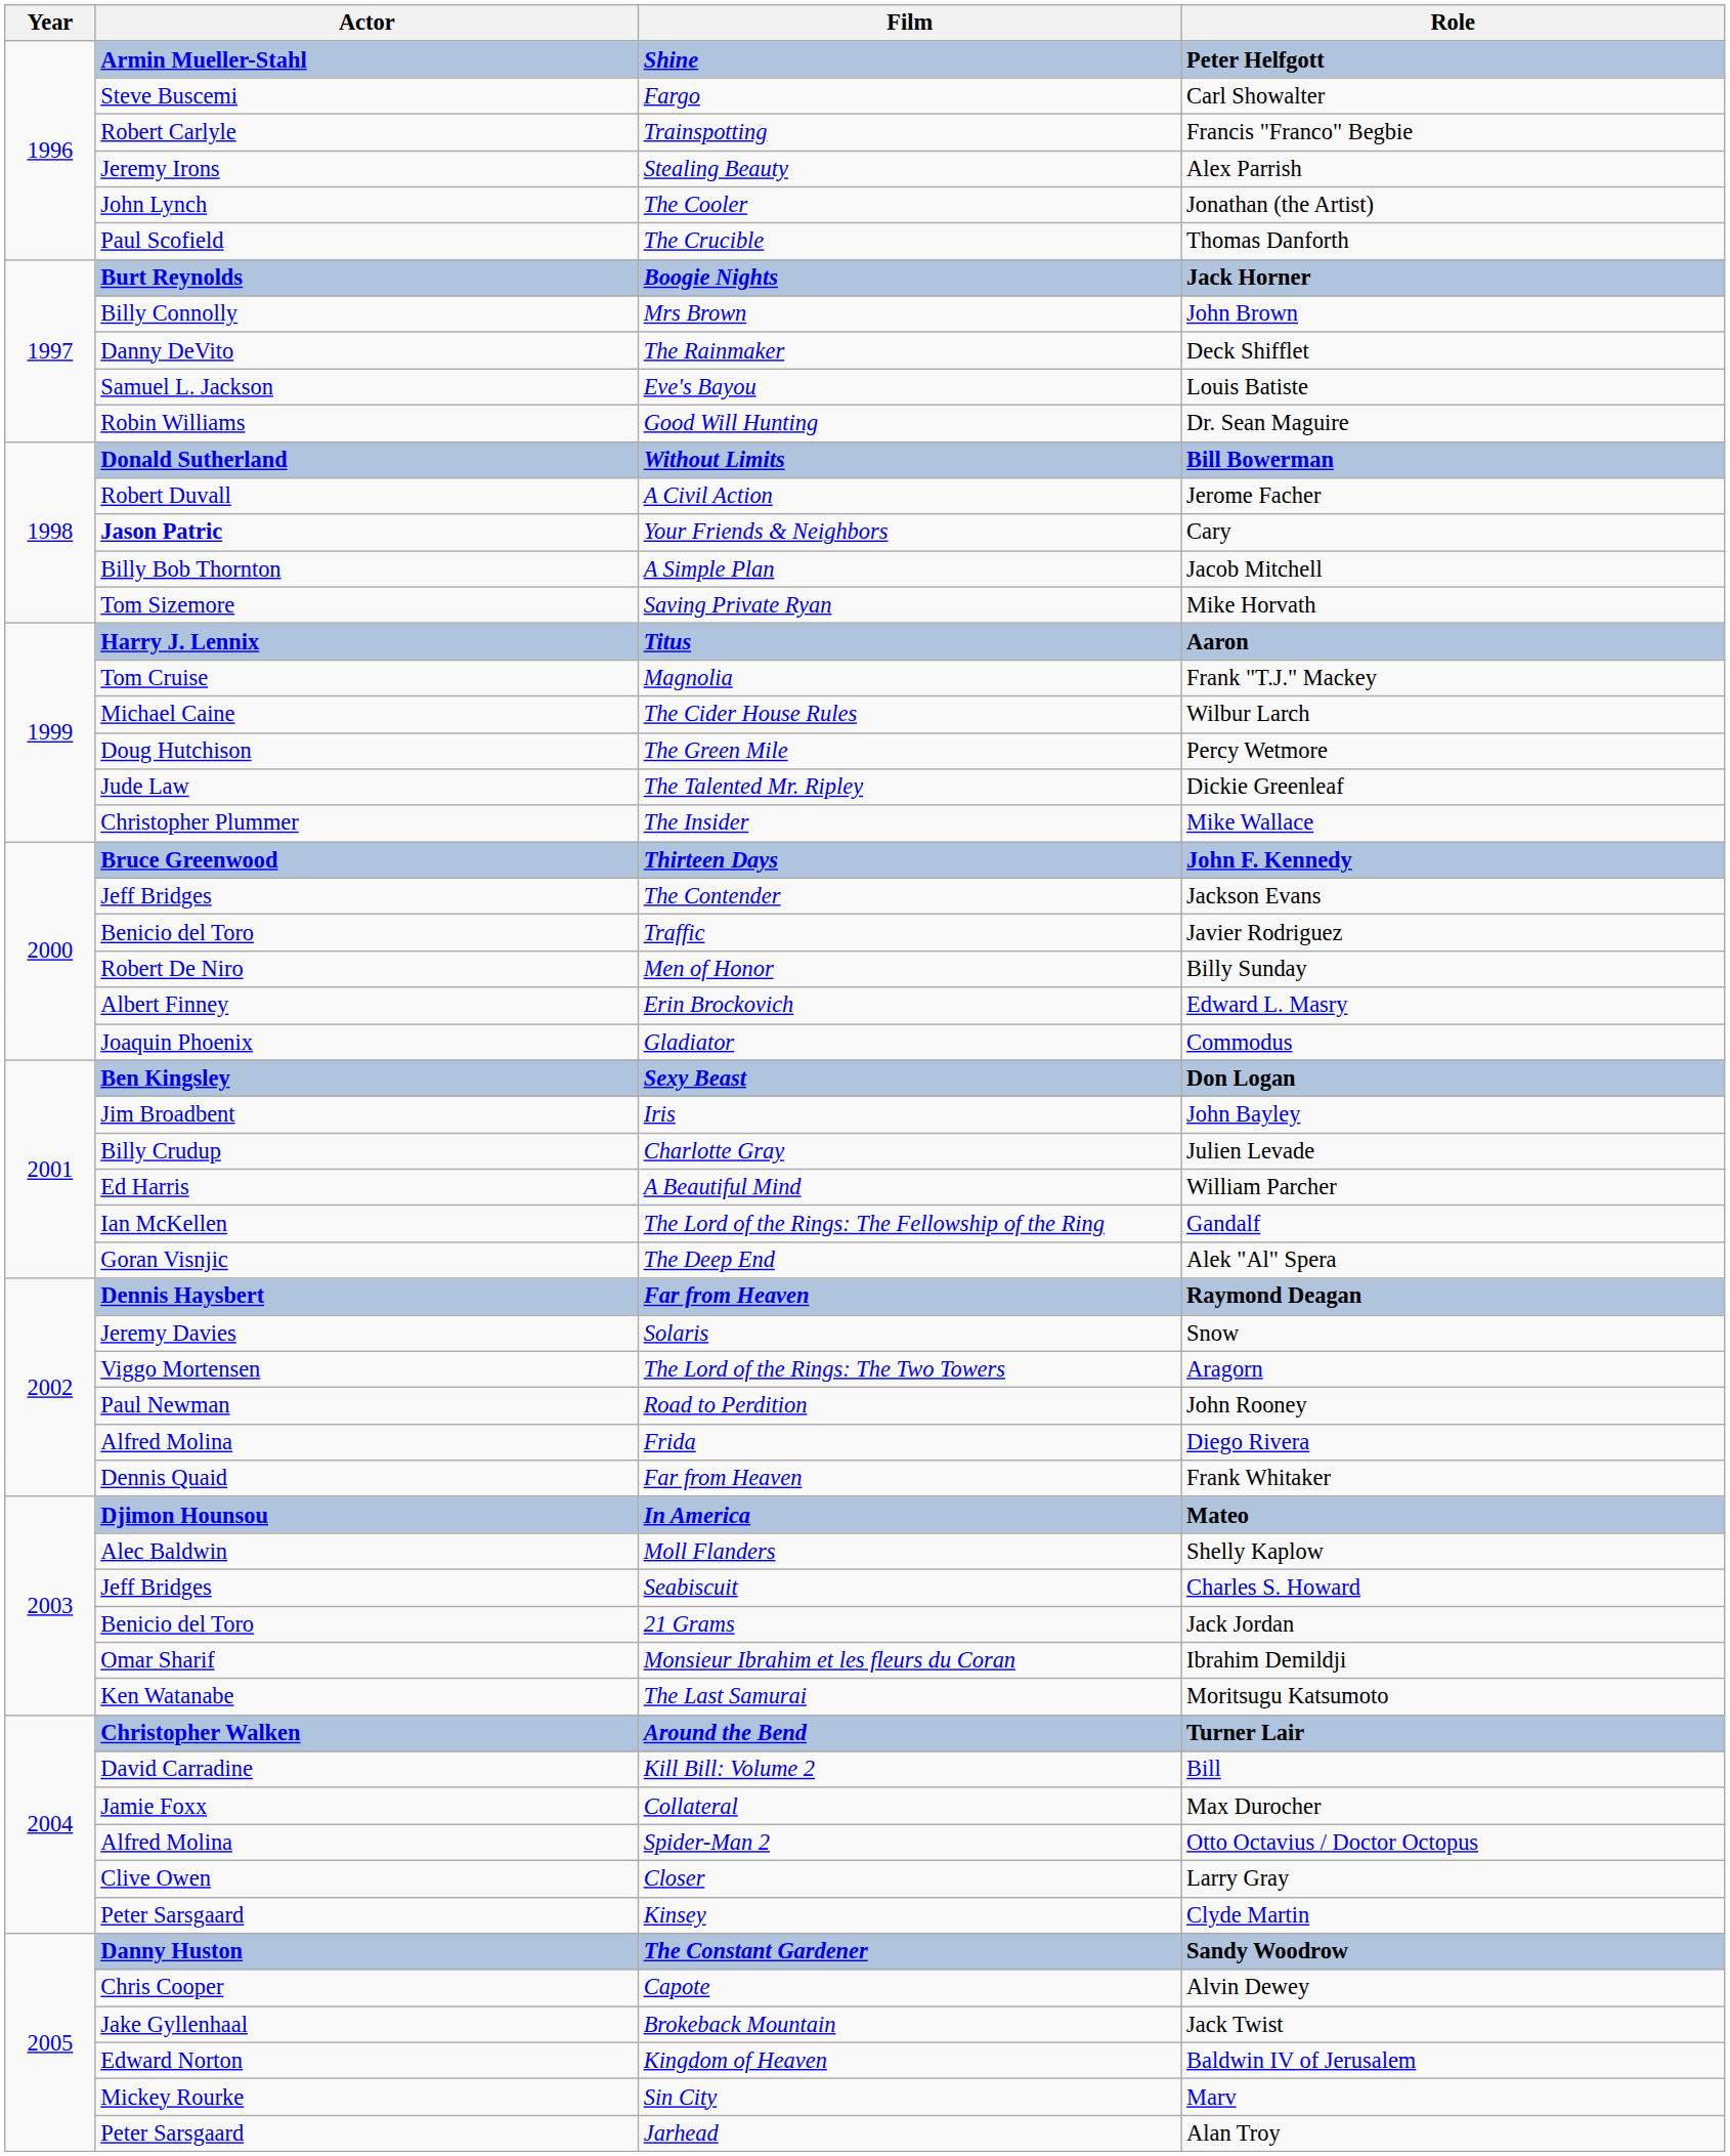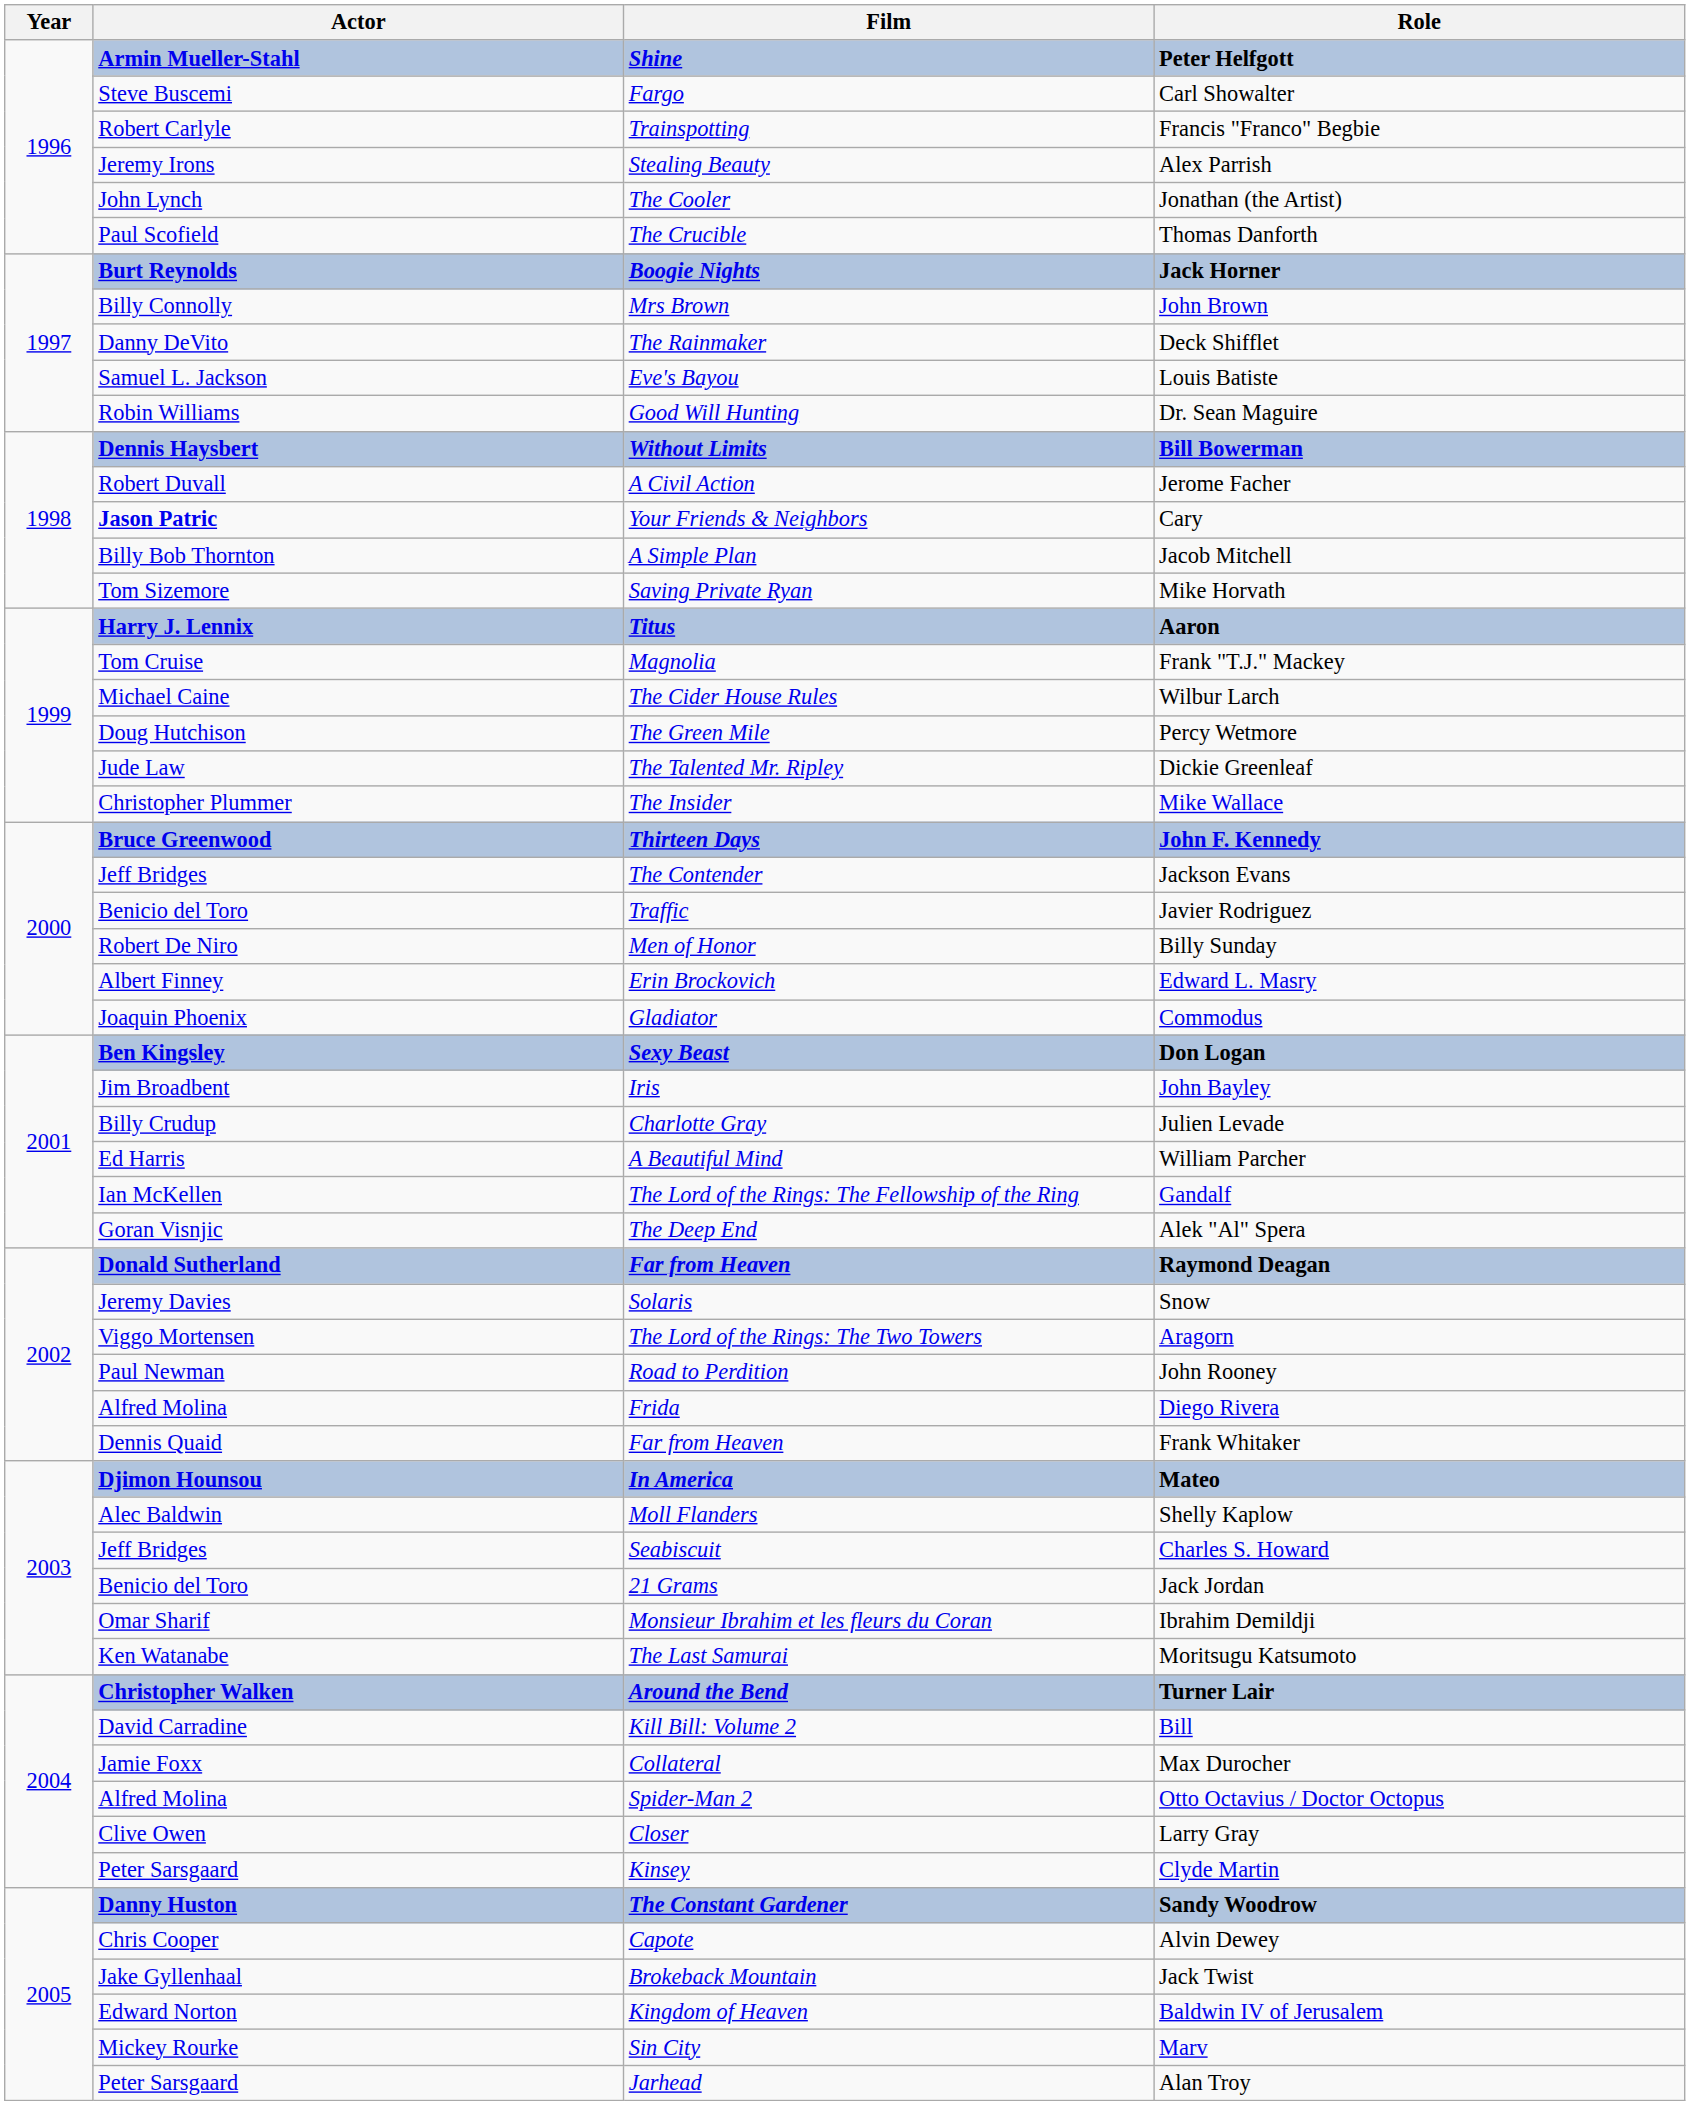 <table class="wikitable" width="95%" cellpadding="5">
 <tr>
 <th width="5%">Year</th>
 <th width="30%">Actor</th>
 <th width="30%">Film</th>
 <th width="30%">Role</th>
 </tr>
 <tr>
 <td rowspan="6" style="text-align:center;"><a href='#'>1996</a><br></td>
 <td style="background:#B0C4DE;"><strong><a href='#'>Armin Mueller-Stahl</a></strong></td>
 <td style="background:#B0C4DE;"><strong><em><a href='#'>Shine</a></em></strong></td>
 <td style="background:#B0C4DE;"><strong>Peter Helfgott </strong></td>
 </tr>
 <tr>
 <td><a href='#'>Steve Buscemi</a></td>
 <td><em><a href='#'>Fargo</a></em></td>
 <td>Carl Showalter</td>
 </tr>
 <tr>
 <td><a href='#'>Robert Carlyle</a></td>
 <td><em><a href='#'>Trainspotting</a></em></td>
 <td>Francis "Franco" Begbie</td>
 </tr>
 <tr>
 <td><a href='#'>Jeremy Irons</a></td>
 <td><em><a href='#'>Stealing Beauty</a></em></td>
 <td>Alex Parrish</td>
 </tr>
 <tr>
 <td><a href='#'>John Lynch</a></td>
 <td><em><a href='#'>The Cooler</a></em></td>
 <td>Jonathan (the Artist)</td>
 </tr>
 <tr>
 <td><a href='#'>Paul Scofield</a></td>
 <td><em><a href='#'>The Crucible</a></em></td>
 <td>Thomas Danforth</td>
 </tr>
 <tr>
 <td rowspan="5" style="text-align:center;"><a href='#'>1997</a><br></td>
 <td style="background:#B0C4DE;"><strong><a href='#'>Burt Reynolds</a></strong></td>
 <td style="background:#B0C4DE;"><strong><em><a href='#'>Boogie Nights</a></em></strong></td>
 <td style="background:#B0C4DE;"><strong>Jack Horner </strong></td>
 </tr>
 <tr>
 <td><a href='#'>Billy Connolly</a></td>
 <td><em><a href='#'>Mrs Brown</a></em></td>
 <td><a href='#'>John Brown</a></td>
 </tr>
 <tr>
 <td><a href='#'>Danny DeVito</a></td>
 <td><em><a href='#'>The Rainmaker</a></em></td>
 <td>Deck Shifflet</td>
 </tr>
 <tr>
 <td><a href='#'>Samuel L. Jackson</a></td>
 <td><em><a href='#'>Eve's Bayou</a></em></td>
 <td>Louis Batiste</td>
 </tr>
 <tr>
 <td><a href='#'>Robin Williams</a></td>
 <td><em><a href='#'>Good Will Hunting</a></em></td>
 <td>Dr. Sean Maguire</td>
 </tr>
 <tr>
 <td rowspan="5" style="text-align:center;"><a href='#'>1998</a><br></td>
-<td style="background:#B0C4DE;"><strong><a href='#'>Donald Sutherland</a></strong></td>
+<td style="background:#B0C4DE;"><strong><a href='#'>Dennis Haysbert</a></strong></td>
 <td style="background:#B0C4DE;"><strong><em><a href='#'>Without Limits</a></em></strong></td>
 <td style="background:#B0C4DE;"><strong><a href='#'>Bill Bowerman</a></strong></td>
 </tr>
 <tr>
 <td><a href='#'>Robert Duvall</a></td>
 <td><em><a href='#'>A Civil Action</a></em></td>
 <td>Jerome Facher</td>
 </tr>
 <tr>
 <td><strong><a href='#'>Jason Patric</a></strong></td>
 <td><em><a href='#'>Your Friends & Neighbors</a></em></td>
 <td>Cary</td>
 </tr>
 <tr>
 <td><a href='#'>Billy Bob Thornton</a></td>
 <td><em><a href='#'>A Simple Plan</a></em></td>
 <td>Jacob Mitchell</td>
 </tr>
 <tr>
 <td><a href='#'>Tom Sizemore</a></td>
 <td><em><a href='#'>Saving Private Ryan</a></em></td>
 <td>Mike Horvath</td>
 </tr>
 <tr>
 <td rowspan="6" style="text-align:center;"><a href='#'>1999</a><br></td>
 <td style="background:#B0C4DE;"><strong><a href='#'>Harry J. Lennix</a></strong></td>
 <td style="background:#B0C4DE;"><strong><em><a href='#'>Titus</a></em></strong></td>
 <td style="background:#B0C4DE;"><strong>Aaron</strong></td>
 </tr>
 <tr>
 <td><a href='#'>Tom Cruise</a></td>
 <td><em><a href='#'>Magnolia</a></em></td>
 <td>Frank "T.J." Mackey</td>
 </tr>
 <tr>
 <td><a href='#'>Michael Caine</a></td>
 <td><em><a href='#'>The Cider House Rules</a></em></td>
 <td>Wilbur Larch</td>
 </tr>
 <tr>
 <td><a href='#'>Doug Hutchison</a></td>
 <td><em><a href='#'>The Green Mile</a></em></td>
 <td>Percy Wetmore</td>
 </tr>
 <tr>
 <td><a href='#'>Jude Law</a></td>
 <td><em><a href='#'>The Talented Mr. Ripley</a></em></td>
 <td>Dickie Greenleaf</td>
 </tr>
 <tr>
 <td><a href='#'>Christopher Plummer</a></td>
 <td><em><a href='#'>The Insider</a></em></td>
 <td><a href='#'>Mike Wallace</a></td>
 </tr>
 <tr>
 <td rowspan="6" style="text-align:center;"><a href='#'>2000</a><br></td>
 <td style="background:#B0C4DE;"><strong><a href='#'>Bruce Greenwood</a></strong></td>
 <td style="background:#B0C4DE;"><strong><em><a href='#'>Thirteen Days</a></em></strong></td>
 <td style="background:#B0C4DE;"><strong><a href='#'>John F. Kennedy</a></strong></td>
 </tr>
 <tr>
 <td><a href='#'>Jeff Bridges</a></td>
 <td><em><a href='#'>The Contender</a></em></td>
 <td>Jackson Evans</td>
 </tr>
 <tr>
 <td><a href='#'>Benicio del Toro</a></td>
 <td><em><a href='#'>Traffic</a></em></td>
 <td>Javier Rodriguez</td>
 </tr>
 <tr>
 <td><a href='#'>Robert De Niro</a></td>
 <td><em><a href='#'>Men of Honor</a></em></td>
 <td>Billy Sunday</td>
 </tr>
 <tr>
 <td><a href='#'>Albert Finney</a></td>
 <td><em><a href='#'>Erin Brockovich</a></em></td>
 <td><a href='#'>Edward L. Masry</a></td>
 </tr>
 <tr>
 <td><a href='#'>Joaquin Phoenix</a></td>
 <td><em><a href='#'>Gladiator</a></em></td>
 <td><a href='#'>Commodus</a></td>
 </tr>
 <tr>
 <td rowspan="6" style="text-align:center;"><a href='#'>2001</a><br></td>
 <td style="background:#B0C4DE;"><strong><a href='#'>Ben Kingsley</a></strong></td>
 <td style="background:#B0C4DE;"><strong><em><a href='#'>Sexy Beast</a></em></strong></td>
 <td style="background:#B0C4DE;"><strong>Don Logan </strong></td>
 </tr>
 <tr>
 <td><a href='#'>Jim Broadbent</a></td>
 <td><em><a href='#'>Iris</a></em></td>
 <td><a href='#'>John Bayley</a></td>
 </tr>
 <tr>
 <td><a href='#'>Billy Crudup</a></td>
 <td><em><a href='#'>Charlotte Gray</a></em></td>
 <td>Julien Levade</td>
 </tr>
 <tr>
 <td><a href='#'>Ed Harris</a></td>
 <td><em><a href='#'>A Beautiful Mind</a></em></td>
 <td>William Parcher</td>
 </tr>
 <tr>
 <td><a href='#'>Ian McKellen</a></td>
 <td><em><a href='#'>The Lord of the Rings: The Fellowship of the Ring</a></em></td>
 <td><a href='#'>Gandalf</a></td>
 </tr>
 <tr>
 <td><a href='#'>Goran Visnjic</a></td>
 <td><em><a href='#'>The Deep End</a></em></td>
 <td>Alek "Al" Spera</td>
 </tr>
 <tr>
 <td rowspan="6" style="text-align:center;"><a href='#'>2002</a><br></td>
-<td style="background:#B0C4DE;"><strong><a href='#'>Dennis Haysbert</a></strong></td>
+<td style="background:#B0C4DE;"><strong><a href='#'>Donald Sutherland</a></strong></td>
 <td style="background:#B0C4DE;"><strong><em><a href='#'>Far from Heaven</a></em></strong></td>
 <td style="background:#B0C4DE;"><strong>Raymond Deagan</strong></td>
 </tr>
 <tr>
 <td><a href='#'>Jeremy Davies</a></td>
 <td><em><a href='#'>Solaris</a></em></td>
 <td>Snow</td>
 </tr>
 <tr>
 <td><a href='#'>Viggo Mortensen</a></td>
 <td><em><a href='#'>The Lord of the Rings: The Two Towers</a></em></td>
 <td><a href='#'>Aragorn</a></td>
 </tr>
 <tr>
 <td><a href='#'>Paul Newman</a></td>
 <td><em><a href='#'>Road to Perdition</a></em></td>
 <td>John Rooney</td>
 </tr>
 <tr>
 <td><a href='#'>Alfred Molina</a></td>
 <td><em><a href='#'>Frida</a></em></td>
 <td><a href='#'>Diego Rivera</a></td>
 </tr>
 <tr>
 <td><a href='#'>Dennis Quaid</a></td>
 <td><em><a href='#'>Far from Heaven</a></em></td>
 <td>Frank Whitaker</td>
 </tr>
 <tr>
 <td rowspan="6" style="text-align:center;"><a href='#'>2003</a><br></td>
 <td style="background:#B0C4DE;"><strong><a href='#'>Djimon Hounsou</a></strong></td>
 <td style="background:#B0C4DE;"><strong><em><a href='#'>In America</a></em></strong></td>
 <td style="background:#B0C4DE;"><strong>Mateo </strong></td>
 </tr>
 <tr>
 <td><a href='#'>Alec Baldwin</a></td>
 <td><em><a href='#'>Moll Flanders</a></em></td>
 <td>Shelly Kaplow</td>
 </tr>
 <tr>
 <td><a href='#'>Jeff Bridges</a></td>
 <td><em><a href='#'>Seabiscuit</a></em></td>
 <td><a href='#'>Charles S. Howard</a></td>
 </tr>
 <tr>
 <td><a href='#'>Benicio del Toro</a></td>
 <td><em><a href='#'>21 Grams</a></em></td>
 <td>Jack Jordan</td>
 </tr>
 <tr>
 <td><a href='#'>Omar Sharif</a></td>
 <td><em><a href='#'>Monsieur Ibrahim et les fleurs du Coran</a></em></td>
 <td>Ibrahim Demildji</td>
 </tr>
 <tr>
 <td><a href='#'>Ken Watanabe</a></td>
 <td><em><a href='#'>The Last Samurai</a></em></td>
 <td>Moritsugu Katsumoto</td>
 </tr>
 <tr>
 <td rowspan="6" style="text-align:center;"><a href='#'>2004</a><br></td>
 <td style="background:#B0C4DE;"><strong><a href='#'>Christopher Walken</a></strong></td>
 <td style="background:#B0C4DE;"><strong><em><a href='#'>Around the Bend</a></em></strong></td>
 <td style="background:#B0C4DE;"><strong>Turner Lair</strong></td>
 </tr>
 <tr>
 <td><a href='#'>David Carradine</a></td>
 <td><em><a href='#'>Kill Bill: Volume 2</a></em></td>
 <td><a href='#'>Bill</a></td>
 </tr>
 <tr>
 <td><a href='#'>Jamie Foxx</a></td>
 <td><em><a href='#'>Collateral</a></em></td>
 <td>Max Durocher</td>
 </tr>
 <tr>
 <td><a href='#'>Alfred Molina</a></td>
 <td><em><a href='#'>Spider-Man 2</a></em></td>
 <td><a href='#'>Otto Octavius / Doctor Octopus</a></td>
 </tr>
 <tr>
 <td><a href='#'>Clive Owen</a></td>
 <td><em><a href='#'>Closer</a></em></td>
 <td>Larry Gray</td>
 </tr>
 <tr>
 <td><a href='#'>Peter Sarsgaard</a></td>
 <td><em><a href='#'>Kinsey</a></em></td>
 <td><a href='#'>Clyde Martin</a></td>
 </tr>
 <tr>
 <td rowspan="6" style="text-align:center;"><a href='#'>2005</a><br></td>
 <td style="background:#B0C4DE;"><strong><a href='#'>Danny Huston</a></strong></td>
 <td style="background:#B0C4DE;"><strong><em><a href='#'>The Constant Gardener</a></em></strong></td>
 <td style="background:#B0C4DE;"><strong>Sandy Woodrow</strong></td>
 </tr>
 <tr>
 <td><a href='#'>Chris Cooper</a></td>
 <td><em><a href='#'>Capote</a></em></td>
 <td>Alvin Dewey</td>
 </tr>
 <tr>
 <td><a href='#'>Jake Gyllenhaal</a></td>
 <td><em><a href='#'>Brokeback Mountain</a></em></td>
 <td>Jack Twist</td>
 </tr>
 <tr>
 <td><a href='#'>Edward Norton</a></td>
 <td><em><a href='#'>Kingdom of Heaven</a></em></td>
 <td><a href='#'>Baldwin IV of Jerusalem</a></td>
 </tr>
 <tr>
 <td><a href='#'>Mickey Rourke</a></td>
 <td><em><a href='#'>Sin City</a></em></td>
 <td><a href='#'>Marv</a></td>
 </tr>
 <tr>
 <td><a href='#'>Peter Sarsgaard</a></td>
 <td><em><a href='#'>Jarhead</a></em></td>
 <td>Alan Troy</td>
 </tr>
 </table>
